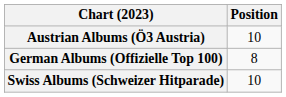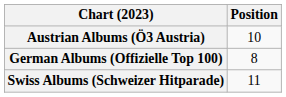 <table class="wikitable sortable plainrowheaders" style="text-align:center">
 <tr>
 <th scope="col">Chart (2023)</th>
 <th scope="col">Position</th>
 </tr>
 <tr>
 <th scope="row">Austrian Albums (Ö3 Austria)</th>
 <td>10</td>
 </tr>
 <tr>
 <th scope="row">German Albums (Offizielle Top 100)</th>
 <td>8</td>
 </tr>
 <tr>
 <th scope="row">Swiss Albums (Schweizer Hitparade)</th>
-<td>10</td>
+<td>11</td>
 </tr>
 </table>
